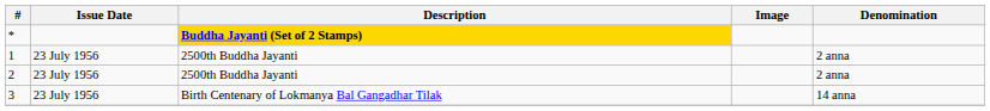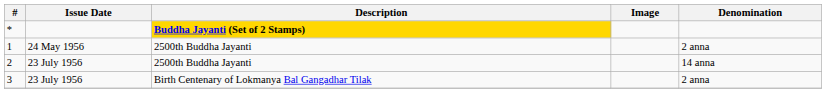 <table class = "wikitable"  style = "text-align:justify" width = "98%">
 <tr>
 <th>#</th>
 <th>Issue Date</th>
 <th>Description</th>
 <th>Image</th>
 <th>Denomination</th>
 </tr>
 <tr>
 <td>*</td>
 <td></td>
 <td style="background: gold;"><strong><a href='#'>Buddha Jayanti</a> (Set of 2 Stamps)</strong></td>
 <td></td>
 <td></td>
 </tr>
 <tr>
 <td>1</td>
-<td>23 July 1956</td>
+<td>24 May 1956</td>
 <td>2500th Buddha Jayanti</td>
 <td></td>
 <td>2 anna</td>
 </tr>
 <tr>
 <td>2</td>
 <td>23 July 1956</td>
 <td>2500th Buddha Jayanti</td>
 <td></td>
-<td>2 anna</td>
+<td>14 anna</td>
 </tr>
 <tr>
 <td>3</td>
 <td>23 July 1956</td>
 <td>Birth Centenary of Lokmanya <a href='#'>Bal Gangadhar Tilak</a></td>
 <td></td>
-<td>14 anna</td>
+<td>2 anna</td>
 </tr>
 <tr>
 </tr>
 </table>
